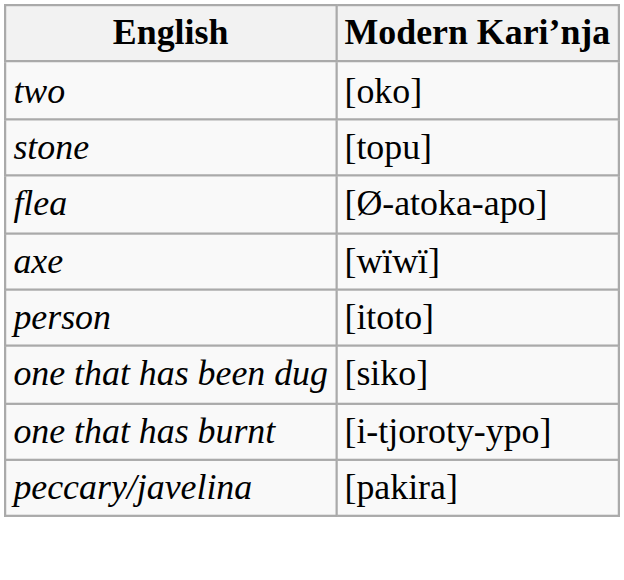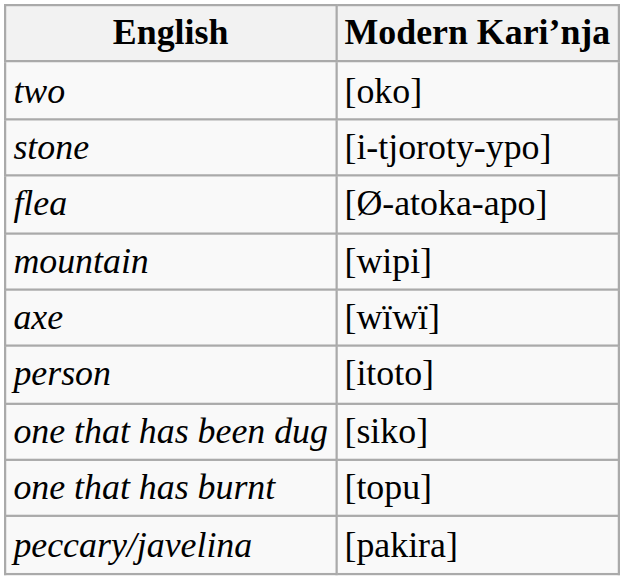 <table class="wikitable">
 <tr>
 <th>English</th>
 <th>Modern Kariʼnja</th>
 </tr>
 <tr>
 <td><em>two</em></td>
 <td>[oko]</td>
 </tr>
 <tr>
 <td><em>stone</em></td>
-<td>[topu]</td>
+<td>[i-tjoroty-ypo]</td>
 </tr>
 <tr>
 <td><em>flea</em></td>
 <td>[Ø-atoka-apo]</td>
+</tr>
+<tr>
+<td><em>mountain</em></td>
+<td>[wipi]</td>
 </tr>
 <tr>
 <td><em>axe</em></td>
 <td>[wïwï]</td>
 </tr>
 <tr>
 <td><em>person</em></td>
 <td>[itoto]</td>
 </tr>
 <tr>
 <td><em>one that has been dug</em></td>
 <td>[siko]</td>
 </tr>
 <tr>
 <td><em>one that has burnt</em></td>
-<td>[i-tjoroty-ypo]</td>
+<td>[topu]</td>
 </tr>
 <tr>
 <td><em>peccary/javelina</em></td>
 <td>[pakira]</td>
 </tr>
 </table>
